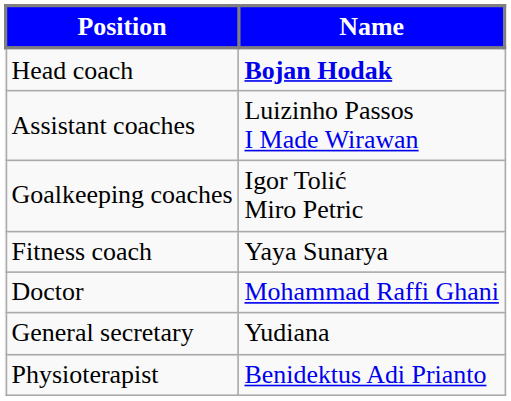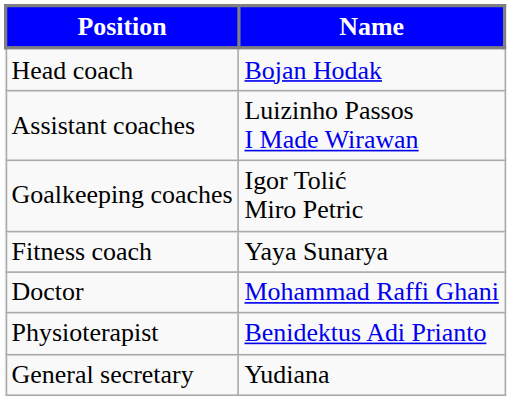 <table class="wikitable sortable">
 <tr>
 <th style="background:blue; color:white; border:2px solid gray;" scope="col">Position</th>
 <th style="background:blue; color:white; border:2px solid gray;" scope="col">Name</th>
 </tr>
 <tr>
 <td>Head coach</td>
-<td><strong> <a href='#'>Bojan Hodak</a></strong></td>
+<td> <a href='#'>Bojan Hodak</a></td>
 </tr>
 <tr>
 <td>Assistant coaches</td>
 <td> Luizinho Passos <br> <a href='#'>I Made Wirawan</a></td>
 </tr>
 <tr>
 <td>Goalkeeping coaches</td>
 <td> Igor Tolić <br> Miro Petric</td>
 </tr>
 <tr>
 <td>Fitness coach</td>
 <td> Yaya Sunarya</td>
 </tr>
 <tr>
 <td>Doctor</td>
 <td> <a href='#'>Mohammad Raffi Ghani</a></td>
 </tr>
 <tr>
+<td>Physioterapist</td>
+<td> <a href='#'>Benidektus Adi Prianto</a></td>
+</tr>
+<tr>
 <td>General secretary</td>
 <td> Yudiana</td>
 </tr>
-<tr>
-<td>Physioterapist</td>
-<td> <a href='#'>Benidektus Adi Prianto</a></td>
-</tr>
 </table>
